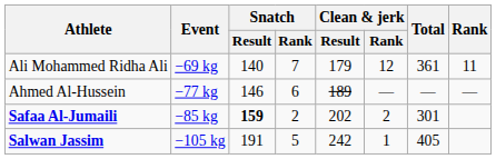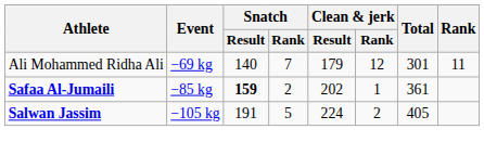 <table class=wikitable style=font-size:90%;text-align:center>
 <tr>
 <th rowspan="2">Athlete</th>
 <th rowspan="2">Event</th>
 <th colspan="2">Snatch</th>
 <th colspan="2">Clean & jerk</th>
 <th rowspan="2">Total</th>
 <th rowspan="2">Rank</th>
 </tr>
 <tr style="font-size:95%">
 <th>Result</th>
 <th>Rank</th>
 <th>Result</th>
 <th>Rank</th>
 </tr>
 <tr>
 <td align=left>Ali Mohammed Ridha Ali</td>
 <td align=left><a href='#'>−69 kg</a></td>
 <td>140</td>
 <td>7</td>
 <td>179</td>
 <td>12</td>
-<td>361</td>
+<td>301</td>
 <td>11</td>
-</tr>
-<tr>
-<td align=left>Ahmed Al-Hussein</td>
-<td align=left><a href='#'>−77 kg</a></td>
-<td>146</td>
-<td>6</td>
-<td><s>189</s></td>
-<td>—</td>
-<td>—</td>
-<td>—</td>
 </tr>
 <tr>
 <td align=left><strong><a href='#'>Safaa Al-Jumaili</a></strong></td>
 <td align=left><a href='#'>−85 kg</a></td>
 <td><strong>159</strong></td>
 <td>2</td>
 <td>202</td>
-<td>2</td>
-<td>301</td>
+<td>1</td>
+<td>361</td>
 <td></td>
 </tr>
 <tr>
 <td align=left><strong><a href='#'>Salwan Jassim</a></strong></td>
 <td align=left><a href='#'>−105 kg</a></td>
 <td>191</td>
 <td>5</td>
-<td>242</td>
-<td>1</td>
+<td>224</td>
+<td>2</td>
 <td>405</td>
 <td></td>
 </tr>
 </table>
